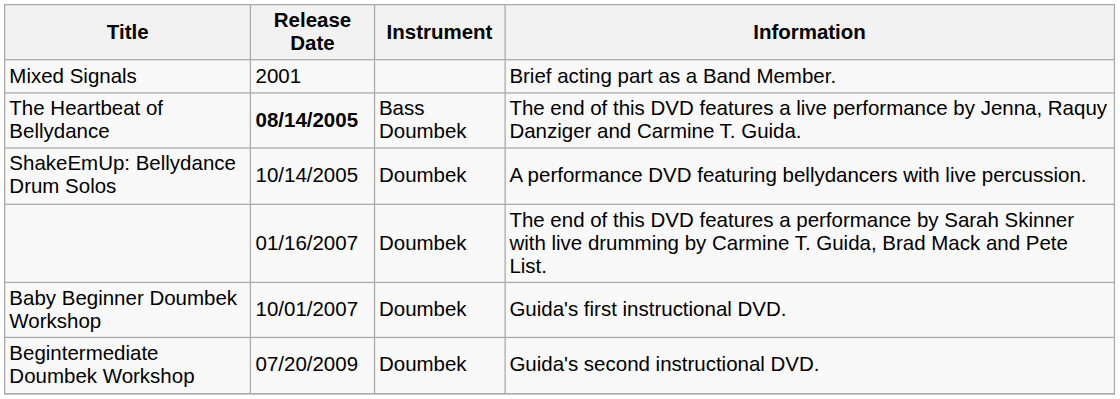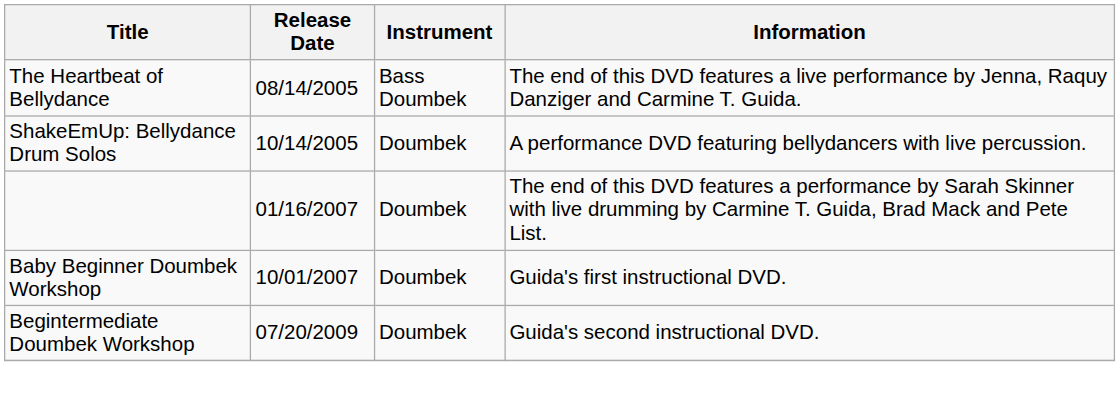 <table class="wikitable">
 <tr>
 <th>Title</th>
 <th>Release Date</th>
 <th>Instrument</th>
 <th>Information</th>
 </tr>
 <tr>
-<td>Mixed Signals</td>
-<td>2001</td>
-<td></td>
-<td>Brief acting part as a Band Member.</td>
-</tr>
-<tr>
 <td>The Heartbeat of Bellydance</td>
-<td><strong>08/14/2005</strong></td>
+<td>08/14/2005</td>
 <td>Bass Doumbek</td>
 <td>The end of this DVD features a live performance by Jenna, Raquy Danziger and Carmine T. Guida.</td>
 </tr>
 <tr>
 <td>ShakeEmUp: Bellydance Drum Solos</td>
 <td>10/14/2005</td>
 <td>Doumbek</td>
 <td>A performance DVD featuring bellydancers with live percussion.</td>
 </tr>
 <tr>
 <td I Love Turkish Bellydance!></td>
 <td>01/16/2007</td>
 <td>Doumbek</td>
 <td>The end of this DVD features a performance by Sarah Skinner with live drumming by Carmine T. Guida, Brad Mack and Pete List.</td>
 </tr>
 <tr>
 <td>Baby Beginner Doumbek Workshop</td>
 <td>10/01/2007</td>
 <td>Doumbek</td>
 <td>Guida's first instructional DVD.</td>
 </tr>
 <tr>
 <td>Begintermediate Doumbek Workshop</td>
 <td>07/20/2009</td>
 <td>Doumbek</td>
 <td>Guida's second instructional DVD.</td>
 </tr>
 <tr>
 </tr>
 </table>
